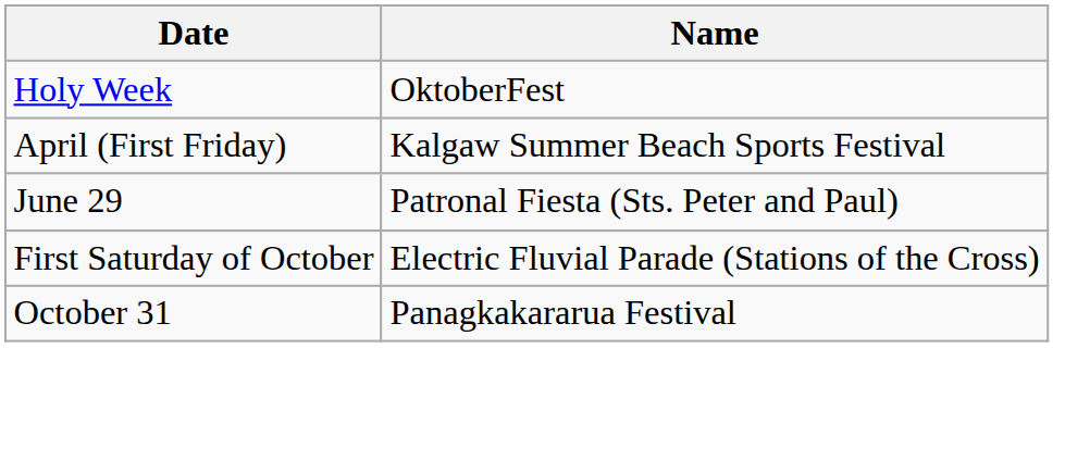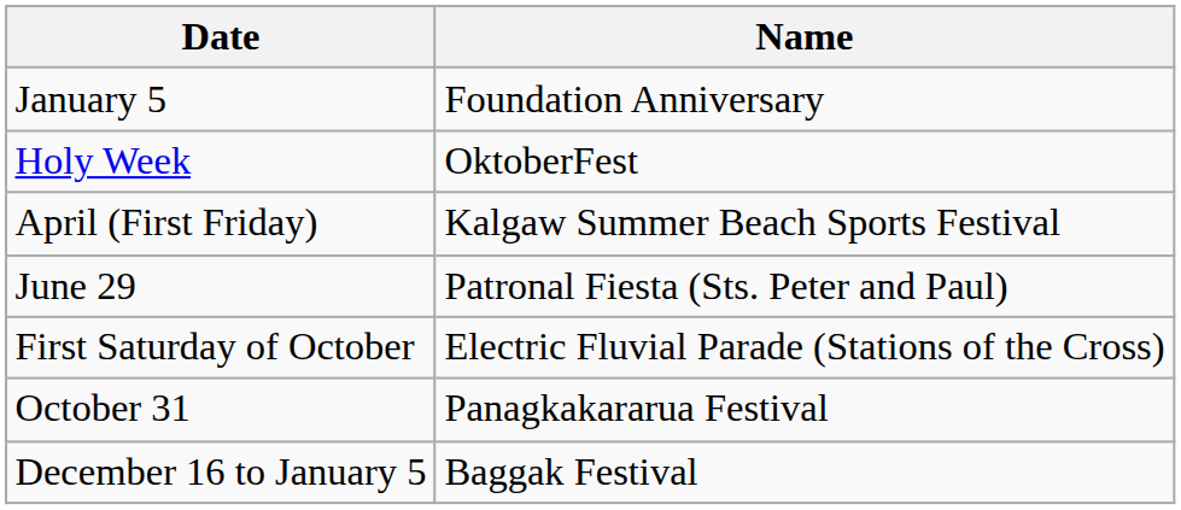 <table class="wikitable">
 <tr>
 <th scope="col">Date</th>
 <th scope="col">Name</th>
+</tr>
+<tr>
+<td>January 5</td>
+<td>Foundation Anniversary</td>
 </tr>
 <tr>
 <td><a href='#'>Holy Week</a></td>
 <td>OktoberFest</td>
 </tr>
 <tr>
 <td>April (First Friday)</td>
 <td>Kalgaw Summer Beach Sports Festival</td>
 </tr>
 <tr>
 <td>June 29</td>
 <td>Patronal Fiesta (Sts. Peter and Paul)</td>
 </tr>
 <tr>
 <td>First Saturday of October</td>
 <td>Electric Fluvial Parade (Stations of the Cross)</td>
 </tr>
 <tr>
 <td>October 31</td>
 <td>Panagkakararua Festival</td>
 </tr>
+<tr>
+<td>December 16 to January 5</td>
+<td>Baggak Festival</td>
+</tr>
 </table>
